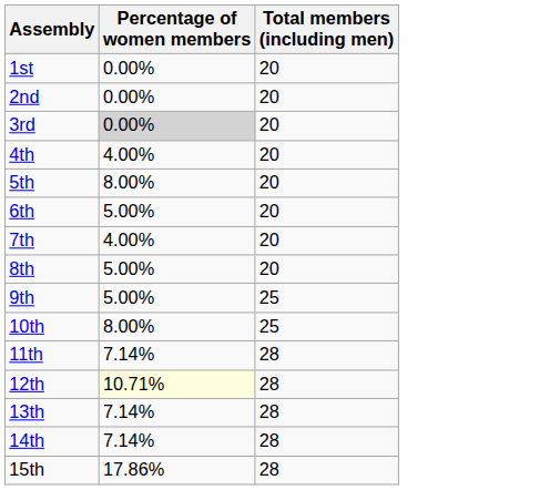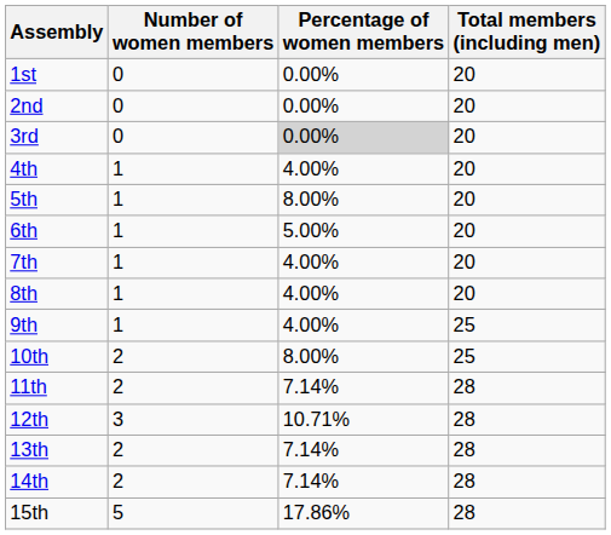 <table class=wikitable sortable>
 <tr>
 <th>Assembly</th>
+<th>Number of<br>women members</th>
 <th>Percentage of<br>women members</th>
 <th>Total members<br>(including men)</th>
 </tr>
 <tr>
 <td><a href='#'>1st</a></td>
+<td>0</td>
 <td>0.00%</td>
 <td>20</td>
 </tr>
 <tr>
 <td><a href='#'>2nd</a></td>
+<td>0</td>
 <td>0.00%</td>
 <td>20</td>
 </tr>
 <tr>
 <td><a href='#'>3rd</a></td>
+<td>0</td>
 <td style="background: lightgrey;">0.00%</td>
 <td>20</td>
 </tr>
 <tr>
 <td><a href='#'>4th</a></td>
+<td>1</td>
 <td>4.00%</td>
 <td>20</td>
 </tr>
 <tr>
 <td><a href='#'>5th</a></td>
+<td>1</td>
 <td>8.00%</td>
 <td>20</td>
 </tr>
 <tr>
 <td><a href='#'>6th</a></td>
+<td>1</td>
 <td>5.00%</td>
 <td>20</td>
 </tr>
 <tr>
 <td><a href='#'>7th</a></td>
+<td>1</td>
 <td>4.00%</td>
 <td>20</td>
 </tr>
 <tr>
 <td><a href='#'>8th</a></td>
-<td>5.00%</td>
+<td>1</td>
+<td>4.00%</td>
 <td>20</td>
 </tr>
 <tr>
 <td><a href='#'>9th</a></td>
-<td>5.00%</td>
+<td>1</td>
+<td>4.00%</td>
 <td>25</td>
 </tr>
 <tr>
 <td><a href='#'>10th</a></td>
+<td>2</td>
 <td>8.00%</td>
 <td>25</td>
 </tr>
 <tr>
 <td><a href='#'>11th</a></td>
+<td>2</td>
 <td>7.14%</td>
 <td>28</td>
 </tr>
 <tr>
 <td><a href='#'>12th</a></td>
-<td style="background: lightyellow;">10.71%</td>
+<td>3</td>
+<td>10.71%</td>
 <td>28</td>
 </tr>
 <tr>
 <td><a href='#'>13th</a></td>
+<td>2</td>
 <td>7.14%</td>
 <td>28</td>
 </tr>
 <tr>
 <td><a href='#'>14th</a></td>
+<td>2</td>
 <td>7.14%</td>
 <td>28</td>
 </tr>
 <tr>
 <td>15th</td>
+<td>5</td>
 <td>17.86%</td>
 <td>28</td>
 </tr>
 </table>
